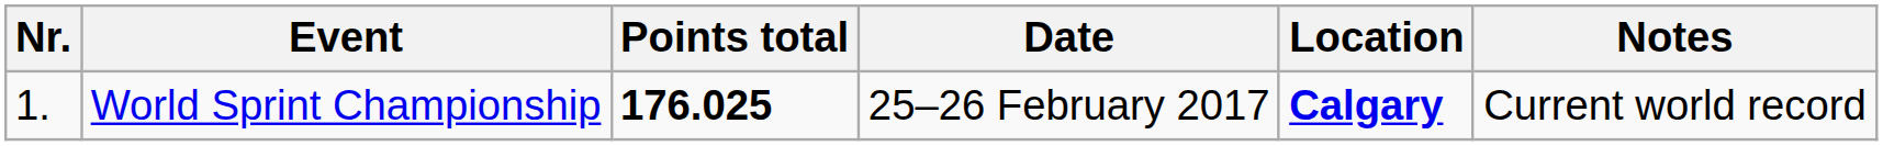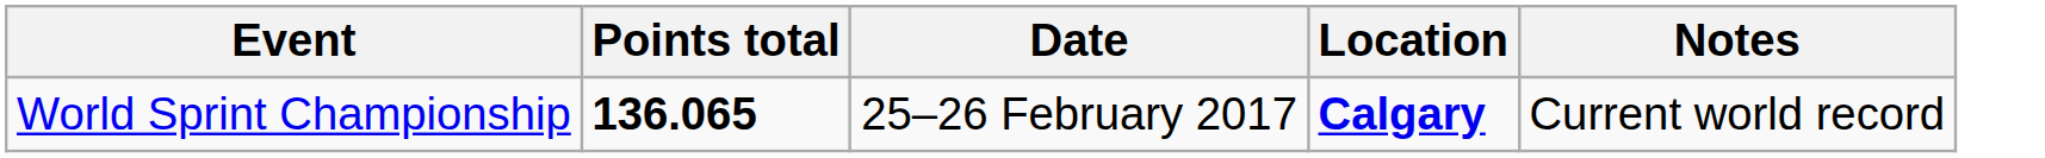 <table class="wikitable">
 <tr>
-<th>Nr.</th>
 <th>Event</th>
 <th>Points total</th>
 <th>Date</th>
 <th>Location</th>
 <th>Notes</th>
 </tr>
 <tr>
-<td>1.</td>
 <td><a href='#'>World Sprint Championship</a></td>
-<td><strong>176.025</strong></td>
+<td><strong>136.065</strong></td>
 <td>25–26 February 2017</td>
 <td><strong><a href='#'>Calgary</a></strong></td>
 <td>Current world record</td>
 </tr>
 </table>
